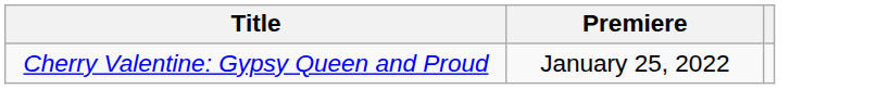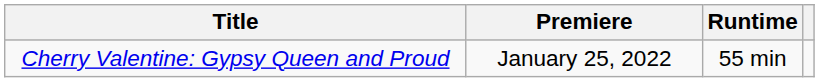 <table class="wikitable plainrowheaders sortable" style="text-align:center;">
 <tr>
 <th style="width: 20em" class="unsortable">Title</th>
 <th style="width: 10em">Premiere</th>
+<th>Runtime</th>
 <th class="unsortable"></th>
 </tr>
 <tr>
 <td><em><a href='#'>Cherry Valentine: Gypsy Queen and Proud</a></em></td>
 <td>January 25, 2022</td>
+<td>55 min</td>
 <td></td>
 </tr>
 </table>
